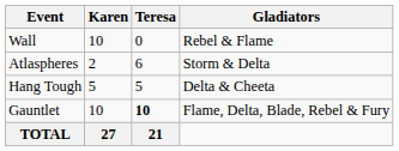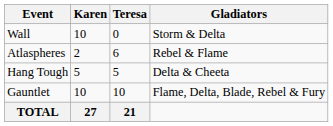 <table class="wikitable">
 <tr>
 <th>Event</th>
 <th>Karen</th>
 <th>Teresa</th>
 <th>Gladiators</th>
 </tr>
 <tr>
 <td>Wall</td>
 <td>10</td>
 <td>0</td>
-<td>Rebel & Flame</td>
+<td>Storm & Delta</td>
 </tr>
 <tr>
 <td>Atlaspheres</td>
 <td>2</td>
 <td>6</td>
-<td>Storm & Delta</td>
+<td>Rebel & Flame</td>
 </tr>
 <tr>
 <td>Hang Tough</td>
 <td>5</td>
 <td>5</td>
 <td>Delta & Cheeta</td>
 </tr>
 <tr>
 <td>Gauntlet</td>
 <td>10</td>
-<td><strong>10</strong></td>
+<td>10</td>
 <td>Flame, Delta, Blade, Rebel & Fury</td>
 </tr>
 <tr>
 <th>TOTAL</th>
 <th>27</th>
 <th>21</th>
 </tr>
 </table>
